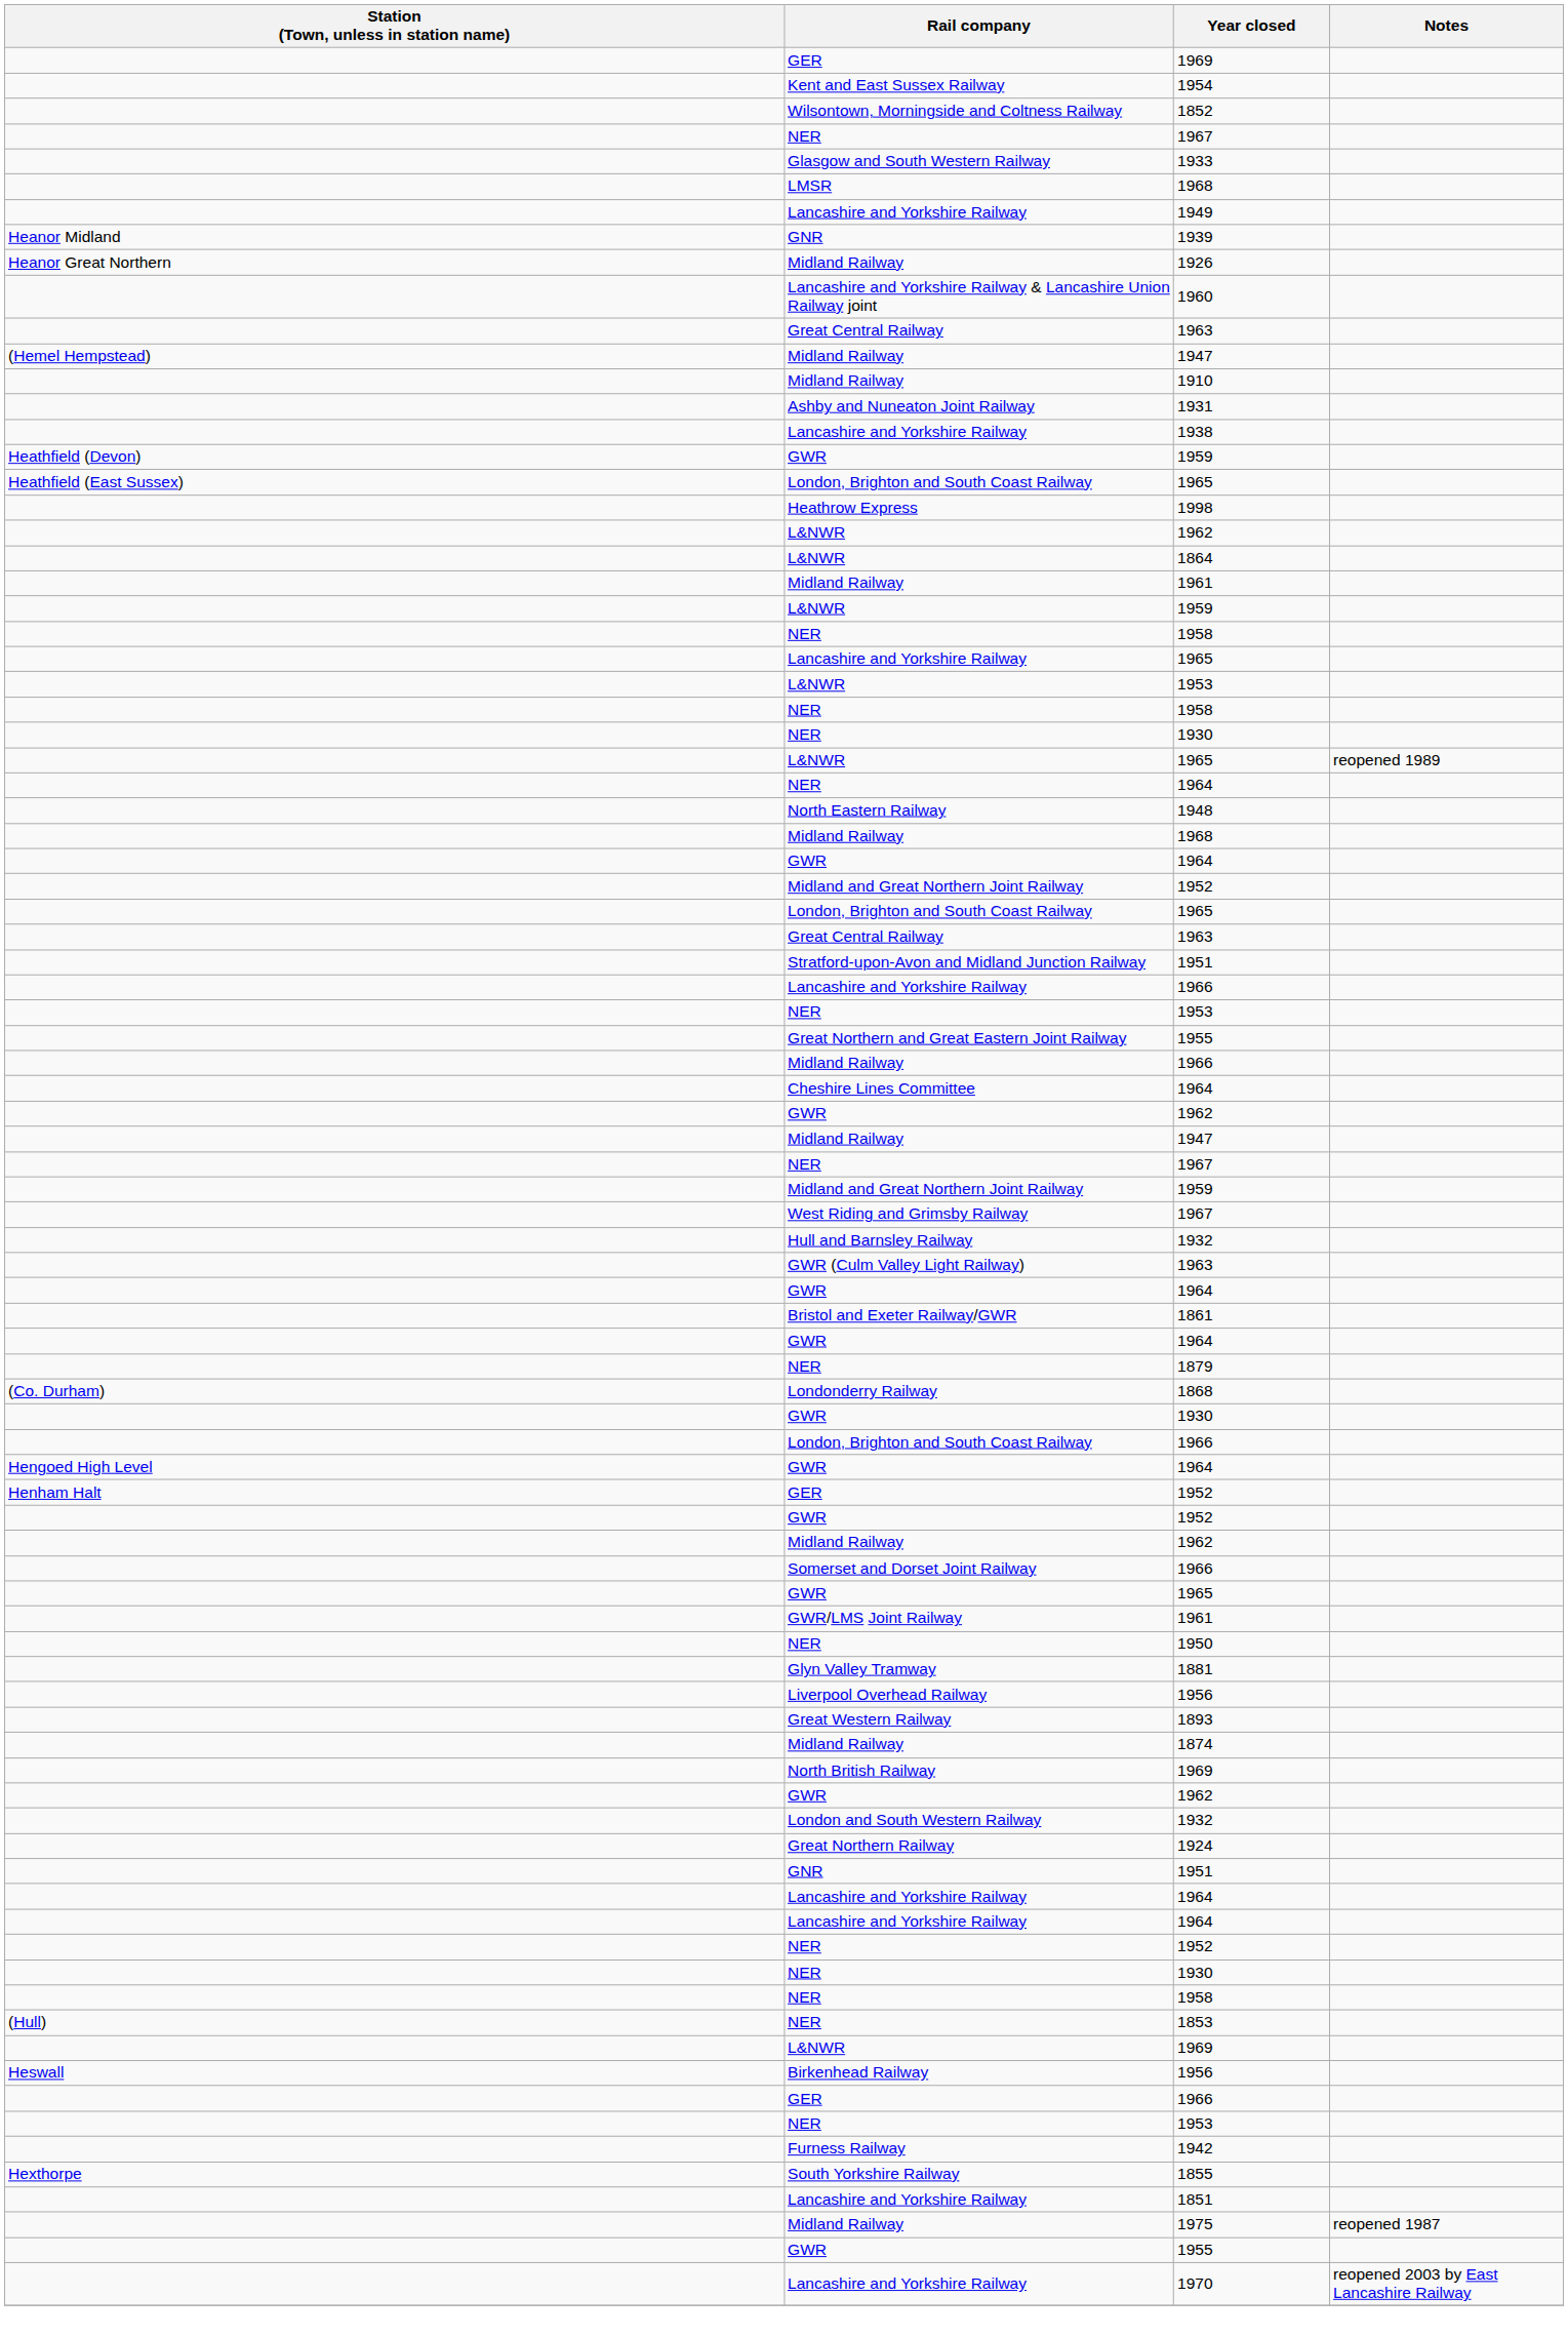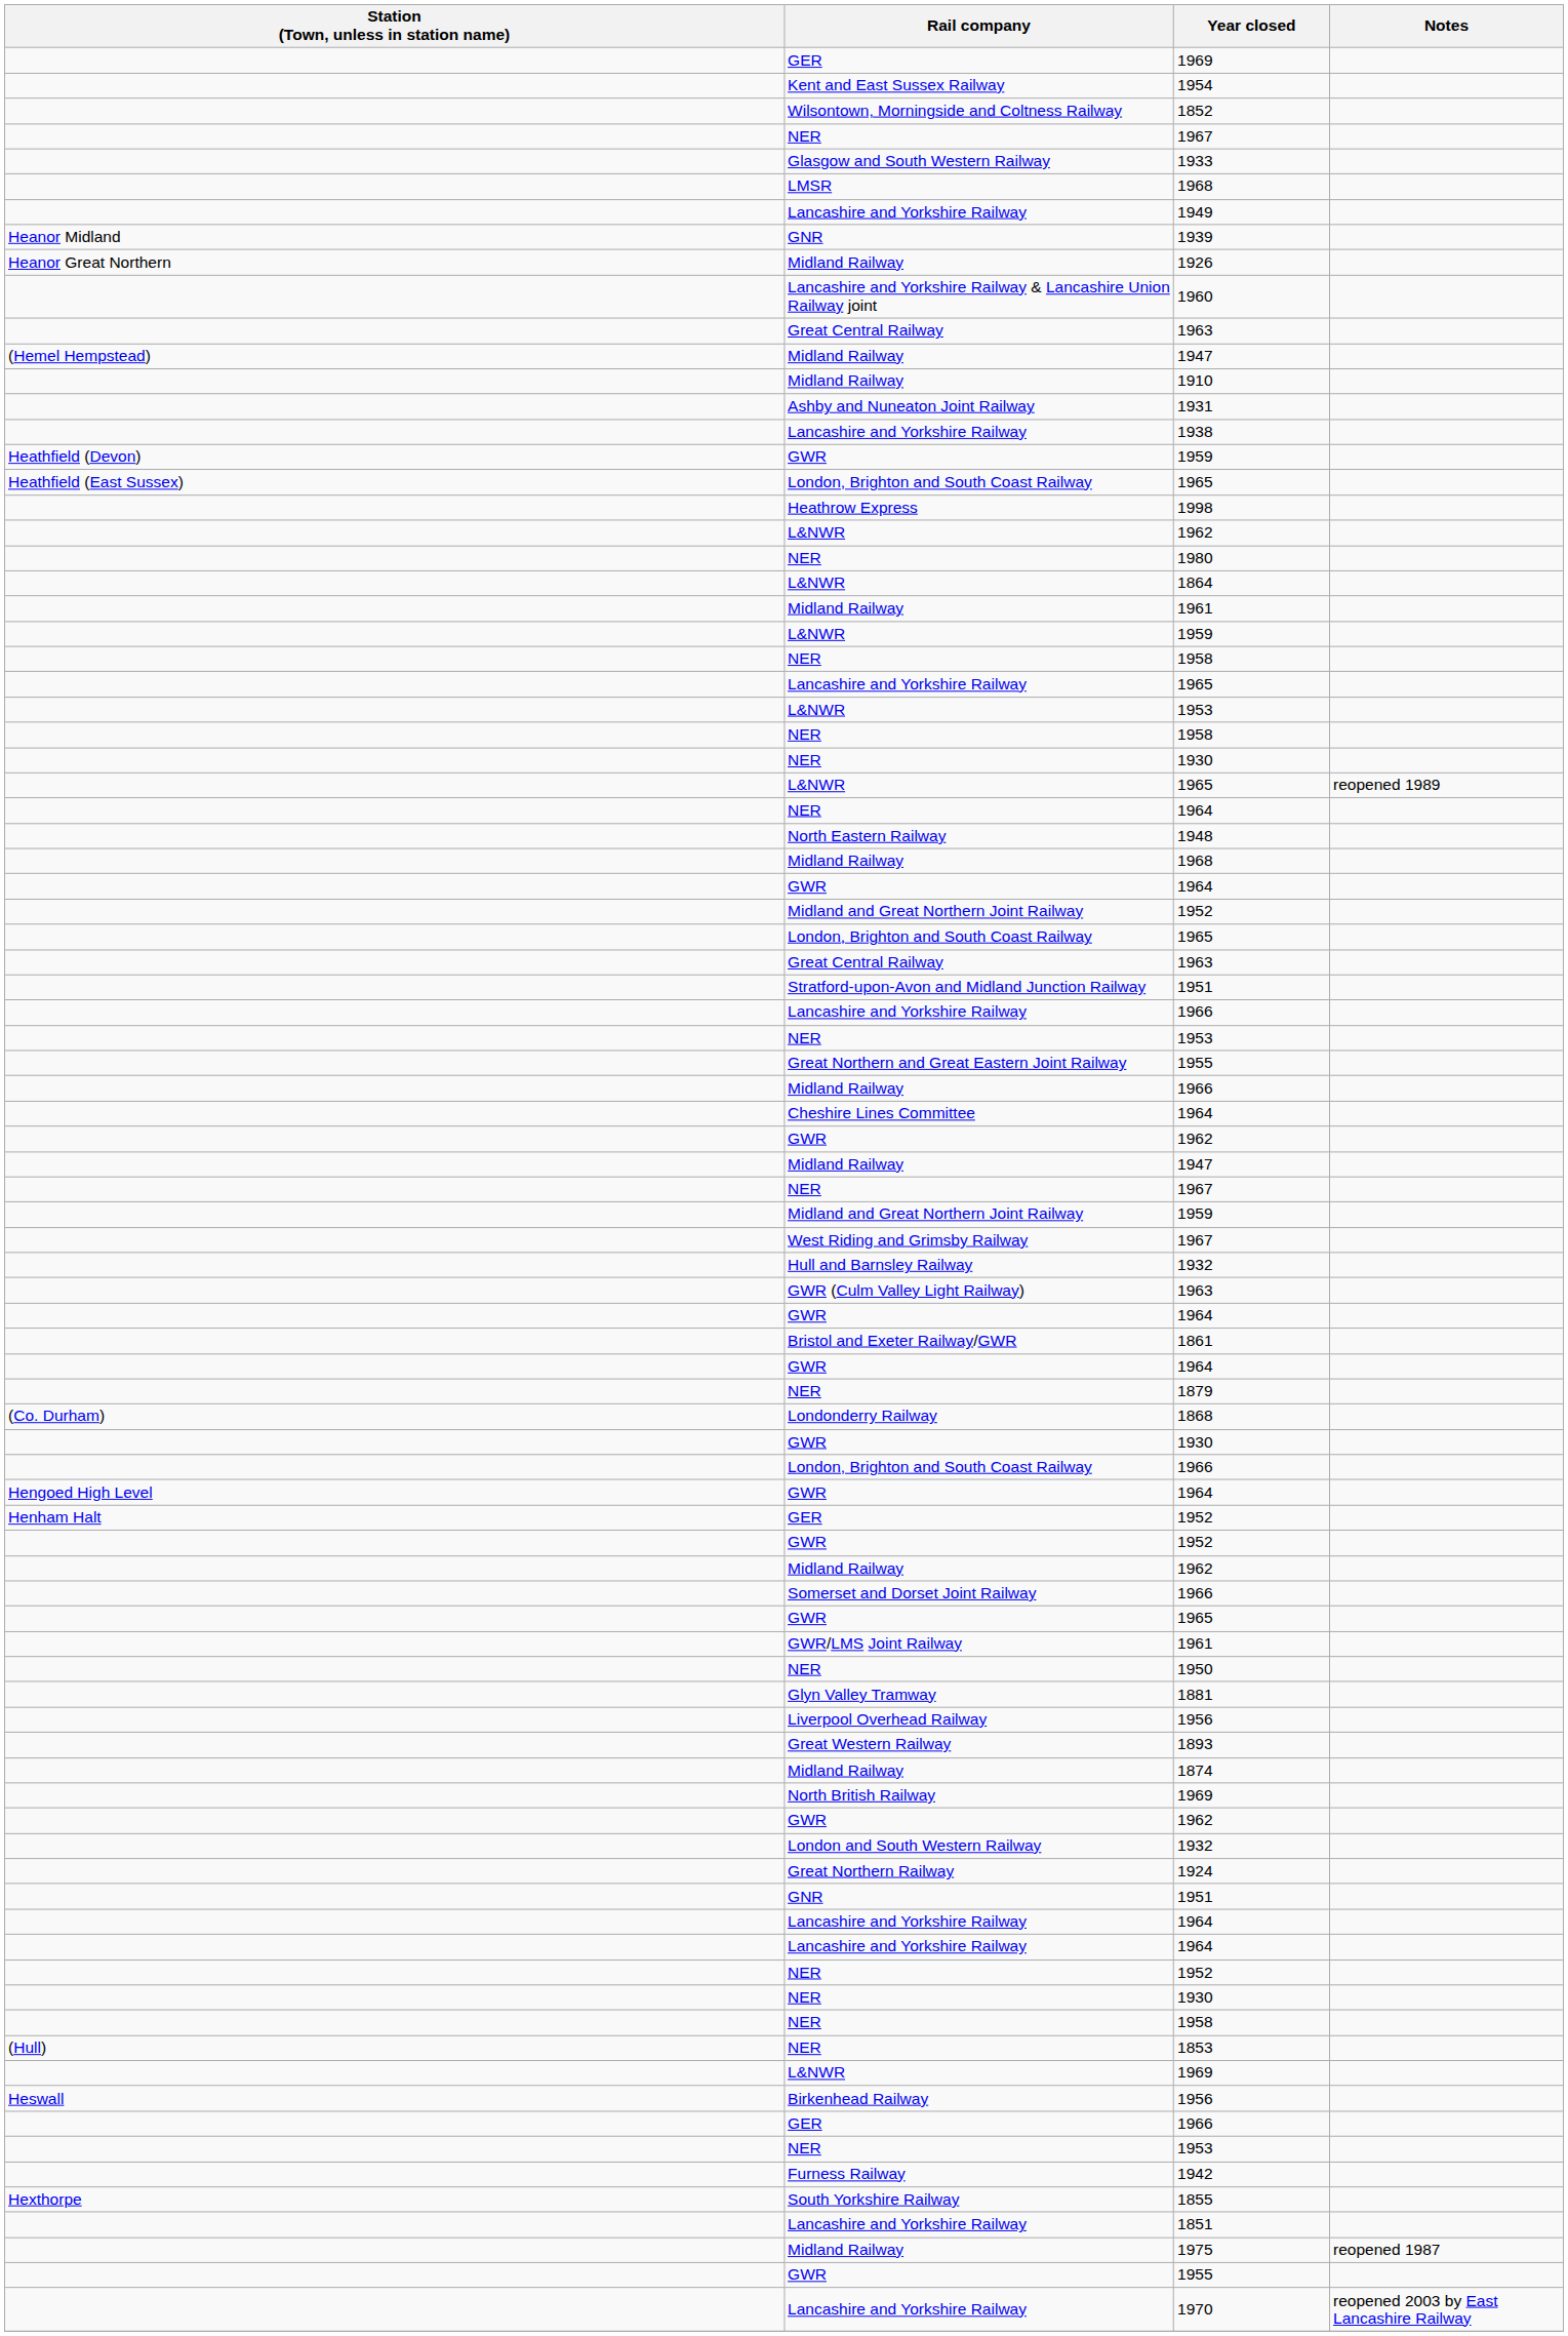 <table class="wikitable sortable">
 <tr>
 <th style="width:50%">Station<br>(Town, unless in station name)</th>
 <th style="width:25%">Rail company</th>
 <th style="width:10%">Year closed</th>
 <th style="width:20%">Notes</th>
 </tr>
 <tr>
 <td></td>
 <td><a href='#'>GER</a></td>
 <td>1969</td>
 <td></td>
 </tr>
 <tr>
 <td></td>
 <td><a href='#'>Kent and East Sussex Railway</a></td>
 <td>1954</td>
 <td></td>
 </tr>
 <tr>
 <td></td>
 <td><a href='#'>Wilsontown, Morningside and Coltness Railway</a></td>
 <td>1852</td>
 <td></td>
 </tr>
 <tr>
 <td></td>
 <td><a href='#'>NER</a></td>
 <td>1967</td>
 <td></td>
 </tr>
 <tr>
 <td></td>
 <td><a href='#'>Glasgow and South Western Railway</a></td>
 <td>1933</td>
 <td></td>
 </tr>
 <tr>
 <td></td>
 <td><a href='#'>LMSR</a></td>
 <td>1968</td>
 <td></td>
 </tr>
 <tr>
 <td></td>
 <td><a href='#'>Lancashire and Yorkshire Railway</a></td>
 <td>1949</td>
 <td></td>
 </tr>
 <tr>
 <td><a href='#'>Heanor</a> Midland</td>
 <td><a href='#'>GNR</a></td>
 <td>1939</td>
 <td></td>
 </tr>
 <tr>
 <td><a href='#'>Heanor</a> Great Northern</td>
 <td><a href='#'>Midland Railway</a></td>
 <td>1926</td>
 <td></td>
 </tr>
 <tr>
 <td></td>
 <td><a href='#'>Lancashire and Yorkshire Railway</a> & <a href='#'>Lancashire Union Railway</a> joint</td>
 <td>1960</td>
 <td></td>
 </tr>
 <tr>
 <td></td>
 <td><a href='#'>Great Central Railway</a></td>
 <td>1963</td>
 <td></td>
 </tr>
 <tr>
 <td> (<a href='#'>Hemel Hempstead</a>)</td>
 <td><a href='#'>Midland Railway</a></td>
 <td>1947</td>
 <td></td>
 </tr>
 <tr>
 <td></td>
 <td><a href='#'>Midland Railway</a></td>
 <td>1910</td>
 <td></td>
 </tr>
 <tr>
 <td></td>
 <td><a href='#'>Ashby and Nuneaton Joint Railway</a></td>
 <td>1931</td>
 <td></td>
 </tr>
 <tr>
 <td></td>
 <td><a href='#'>Lancashire and Yorkshire Railway</a></td>
 <td>1938</td>
 <td></td>
 </tr>
 <tr>
 <td><a href='#'>Heathfield</a> (<a href='#'>Devon</a>)</td>
 <td><a href='#'>GWR</a></td>
 <td>1959</td>
 <td></td>
 </tr>
 <tr>
 <td><a href='#'>Heathfield</a> (<a href='#'>East Sussex</a>)</td>
 <td><a href='#'>London, Brighton and South Coast Railway</a></td>
 <td>1965</td>
 <td></td>
 </tr>
 <tr>
 <td></td>
 <td><a href='#'>Heathrow Express</a></td>
 <td>1998</td>
 <td></td>
 </tr>
 <tr>
 <td></td>
 <td><a href='#'>L&NWR</a></td>
 <td>1962</td>
+<td></td>
+</tr>
+<tr>
+<td></td>
+<td><a href='#'>NER</a></td>
+<td>1980</td>
 <td></td>
 </tr>
 <tr>
 <td></td>
 <td><a href='#'>L&NWR</a></td>
 <td>1864</td>
 <td></td>
 </tr>
 <tr>
 <td></td>
 <td><a href='#'>Midland Railway</a></td>
 <td>1961</td>
 <td></td>
 </tr>
 <tr>
 <td></td>
 <td><a href='#'>L&NWR</a></td>
 <td>1959</td>
 <td></td>
 </tr>
 <tr>
 <td></td>
 <td><a href='#'>NER</a></td>
 <td>1958</td>
 <td></td>
 </tr>
 <tr>
 <td></td>
 <td><a href='#'>Lancashire and Yorkshire Railway</a></td>
 <td>1965</td>
 <td></td>
 </tr>
 <tr>
 <td></td>
 <td><a href='#'>L&NWR</a></td>
 <td>1953</td>
 <td></td>
 </tr>
 <tr>
 <td></td>
 <td><a href='#'>NER</a></td>
 <td>1958</td>
 <td></td>
 </tr>
 <tr>
 <td></td>
 <td><a href='#'>NER</a></td>
 <td>1930</td>
 <td></td>
 </tr>
 <tr>
 <td></td>
 <td><a href='#'>L&NWR</a></td>
 <td>1965</td>
 <td>reopened 1989</td>
 </tr>
 <tr>
 <td></td>
 <td><a href='#'>NER</a></td>
 <td>1964</td>
 <td></td>
 </tr>
 <tr>
 <td></td>
 <td><a href='#'>North Eastern Railway</a></td>
 <td>1948</td>
 <td></td>
 </tr>
 <tr>
 <td></td>
 <td><a href='#'>Midland Railway</a></td>
 <td>1968</td>
 <td></td>
 </tr>
 <tr>
 <td></td>
 <td><a href='#'>GWR</a></td>
 <td>1964</td>
 <td></td>
 </tr>
 <tr>
 <td></td>
 <td><a href='#'>Midland and Great Northern Joint Railway</a></td>
 <td>1952</td>
 <td></td>
 </tr>
 <tr>
 <td></td>
 <td><a href='#'>London, Brighton and South Coast Railway</a></td>
 <td>1965</td>
 <td></td>
 </tr>
 <tr>
 <td></td>
 <td><a href='#'>Great Central Railway</a></td>
 <td>1963</td>
 <td></td>
 </tr>
 <tr>
 <td></td>
 <td><a href='#'>Stratford-upon-Avon and Midland Junction Railway</a></td>
 <td>1951</td>
 <td></td>
 </tr>
 <tr>
 <td></td>
 <td><a href='#'>Lancashire and Yorkshire Railway</a></td>
 <td>1966</td>
 <td></td>
 </tr>
 <tr>
 <td></td>
 <td><a href='#'>NER</a></td>
 <td>1953</td>
 <td></td>
 </tr>
 <tr>
 <td></td>
 <td><a href='#'>Great Northern and Great Eastern Joint Railway</a></td>
 <td>1955</td>
 <td></td>
 </tr>
 <tr>
 <td></td>
 <td><a href='#'>Midland Railway</a></td>
 <td>1966</td>
 <td></td>
 </tr>
 <tr>
 <td></td>
 <td><a href='#'>Cheshire Lines Committee</a></td>
 <td>1964</td>
 <td></td>
 </tr>
 <tr>
 <td></td>
 <td><a href='#'>GWR</a></td>
 <td>1962</td>
 <td></td>
 </tr>
 <tr>
 <td></td>
 <td><a href='#'>Midland Railway</a></td>
 <td>1947</td>
 <td></td>
 </tr>
 <tr>
 <td></td>
 <td><a href='#'>NER</a></td>
 <td>1967</td>
 <td></td>
 </tr>
 <tr>
 <td></td>
 <td><a href='#'>Midland and Great Northern Joint Railway</a></td>
 <td>1959</td>
 <td></td>
 </tr>
 <tr>
 <td></td>
 <td><a href='#'>West Riding and Grimsby Railway</a></td>
 <td>1967</td>
 <td></td>
 </tr>
 <tr>
 <td></td>
 <td><a href='#'>Hull and Barnsley Railway</a></td>
 <td>1932</td>
 <td></td>
 </tr>
 <tr>
 <td></td>
 <td><a href='#'>GWR</a> (<a href='#'>Culm Valley Light Railway</a>)</td>
 <td>1963</td>
 <td></td>
 </tr>
 <tr>
 <td></td>
 <td><a href='#'>GWR</a></td>
 <td>1964</td>
 <td></td>
 </tr>
 <tr>
 <td></td>
 <td><a href='#'>Bristol and Exeter Railway</a>/<a href='#'>GWR</a></td>
 <td>1861</td>
 <td></td>
 </tr>
 <tr>
 <td></td>
 <td><a href='#'>GWR</a></td>
 <td>1964</td>
 <td></td>
 </tr>
 <tr>
 <td></td>
 <td><a href='#'>NER</a></td>
 <td>1879</td>
 <td></td>
 </tr>
 <tr>
 <td> (<a href='#'>Co. Durham</a>)</td>
 <td><a href='#'>Londonderry Railway</a></td>
 <td>1868</td>
 <td></td>
 </tr>
 <tr>
 <td></td>
 <td><a href='#'>GWR</a></td>
 <td>1930</td>
 <td></td>
 </tr>
 <tr>
 <td></td>
 <td><a href='#'>London, Brighton and South Coast Railway</a></td>
 <td>1966</td>
 <td></td>
 </tr>
 <tr>
 <td><a href='#'>Hengoed High Level</a></td>
 <td><a href='#'>GWR</a></td>
 <td>1964</td>
 <td></td>
 </tr>
 <tr>
 <td><a href='#'>Henham Halt</a></td>
 <td><a href='#'>GER</a></td>
 <td>1952</td>
 <td></td>
 </tr>
 <tr>
 <td></td>
 <td><a href='#'>GWR</a></td>
 <td>1952</td>
 <td></td>
 </tr>
 <tr>
 <td></td>
 <td><a href='#'>Midland Railway</a></td>
 <td>1962</td>
 <td></td>
 </tr>
 <tr>
 <td></td>
 <td><a href='#'>Somerset and Dorset Joint Railway</a></td>
 <td>1966</td>
 <td></td>
 </tr>
 <tr>
 <td></td>
 <td><a href='#'>GWR</a></td>
 <td>1965</td>
 <td></td>
 </tr>
 <tr>
 <td></td>
 <td><a href='#'>GWR</a>/<a href='#'>LMS</a> <a href='#'>Joint Railway</a></td>
 <td>1961</td>
 <td></td>
 </tr>
 <tr>
 <td></td>
 <td><a href='#'>NER</a></td>
 <td>1950</td>
 <td></td>
 </tr>
 <tr>
 <td></td>
 <td><a href='#'>Glyn Valley Tramway</a></td>
 <td>1881</td>
 <td></td>
 </tr>
 <tr>
 <td></td>
 <td><a href='#'>Liverpool Overhead Railway</a></td>
 <td>1956</td>
 <td></td>
 </tr>
 <tr>
 <td></td>
 <td><a href='#'>Great Western Railway</a></td>
 <td>1893</td>
 <td></td>
 </tr>
 <tr>
 <td></td>
 <td><a href='#'>Midland Railway</a></td>
 <td>1874</td>
 <td></td>
 </tr>
 <tr>
 <td></td>
 <td><a href='#'>North British Railway</a></td>
 <td>1969</td>
 <td></td>
 </tr>
 <tr>
 <td></td>
 <td><a href='#'>GWR</a></td>
 <td>1962</td>
 <td></td>
 </tr>
 <tr>
 <td></td>
 <td><a href='#'>London and South Western Railway</a></td>
 <td>1932</td>
 <td></td>
 </tr>
 <tr>
 <td></td>
 <td><a href='#'>Great Northern Railway</a></td>
 <td>1924</td>
 <td></td>
 </tr>
 <tr>
 <td></td>
 <td><a href='#'>GNR</a></td>
 <td>1951</td>
 <td></td>
 </tr>
 <tr>
 <td></td>
 <td><a href='#'>Lancashire and Yorkshire Railway</a></td>
 <td>1964</td>
 <td></td>
 </tr>
 <tr>
 <td></td>
 <td><a href='#'>Lancashire and Yorkshire Railway</a></td>
 <td>1964</td>
 <td></td>
 </tr>
 <tr>
 <td></td>
 <td><a href='#'>NER</a></td>
 <td>1952</td>
 <td></td>
 </tr>
 <tr>
 <td></td>
 <td><a href='#'>NER</a></td>
 <td>1930</td>
 <td></td>
 </tr>
 <tr>
 <td></td>
 <td><a href='#'>NER</a></td>
 <td>1958</td>
 <td></td>
 </tr>
 <tr>
 <td> (<a href='#'>Hull</a>)</td>
 <td><a href='#'>NER</a></td>
 <td>1853</td>
 <td></td>
 </tr>
 <tr>
 <td></td>
 <td><a href='#'>L&NWR</a></td>
 <td>1969</td>
 <td></td>
 </tr>
 <tr>
 <td><a href='#'>Heswall</a></td>
 <td><a href='#'>Birkenhead Railway</a></td>
 <td>1956</td>
 <td></td>
 </tr>
 <tr>
 <td></td>
 <td><a href='#'>GER</a></td>
 <td>1966</td>
 <td></td>
 </tr>
 <tr>
 <td></td>
 <td><a href='#'>NER</a></td>
 <td>1953</td>
 <td></td>
 </tr>
 <tr>
 <td></td>
 <td><a href='#'>Furness Railway</a></td>
 <td>1942</td>
 <td></td>
 </tr>
 <tr>
 <td><a href='#'>Hexthorpe</a></td>
 <td><a href='#'>South Yorkshire Railway</a></td>
 <td>1855</td>
 <td></td>
 </tr>
 <tr>
 <td></td>
 <td><a href='#'>Lancashire and Yorkshire Railway</a></td>
 <td>1851</td>
 <td></td>
 </tr>
 <tr>
 <td></td>
 <td><a href='#'>Midland Railway</a></td>
 <td>1975</td>
 <td>reopened 1987</td>
 </tr>
 <tr>
 <td></td>
 <td><a href='#'>GWR</a></td>
 <td>1955</td>
 <td></td>
 </tr>
 <tr>
 <td></td>
 <td><a href='#'>Lancashire and Yorkshire Railway</a></td>
 <td>1970</td>
 <td>reopened 2003 by <a href='#'>East Lancashire Railway</a></td>
 </tr>
 <tr>
 </tr>
 </table>
